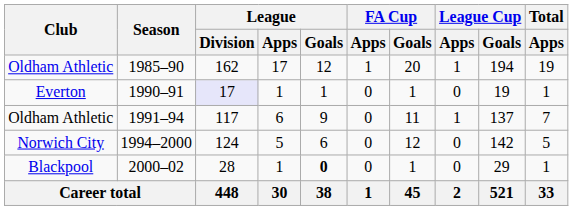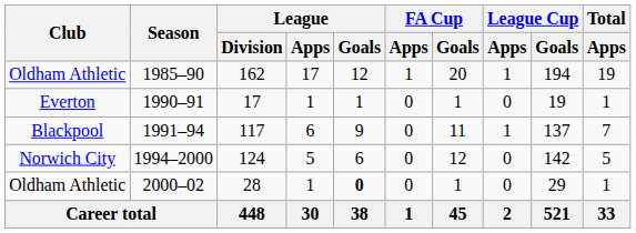 <table class="wikitable" style="text-align:center">
 <tr>
 <th rowspan="2">Club</th>
 <th rowspan="2">Season</th>
 <th colspan="3">League</th>
 <th colspan="2"><a href='#'>FA Cup</a></th>
 <th colspan="2"><a href='#'>League Cup</a></th>
 <th colspan="2">Total</th>
 </tr>
 <tr>
 <th>Division</th>
 <th>Apps</th>
 <th>Goals</th>
 <th>Apps</th>
 <th>Goals</th>
 <th>Apps</th>
 <th>Goals</th>
 <th>Apps</th>
 </tr>
 <tr>
 <td><a href='#'>Oldham Athletic</a></td>
 <td>1985–90</td>
 <td>162</td>
 <td>17</td>
 <td>12</td>
 <td>1</td>
 <td>20</td>
 <td>1</td>
 <td>194</td>
 <td>19</td>
 </tr>
 <tr>
 <td><a href='#'>Everton</a></td>
 <td>1990–91</td>
-<td style="background: lavender;">17</td>
+<td>17</td>
 <td>1</td>
 <td>1</td>
 <td>0</td>
 <td>1</td>
 <td>0</td>
 <td>19</td>
 <td>1</td>
 </tr>
 <tr>
-<td>Oldham Athletic</td>
+<td><a href='#'>Blackpool</a></td>
 <td>1991–94</td>
 <td>117</td>
 <td>6</td>
 <td>9</td>
 <td>0</td>
 <td>11</td>
 <td>1</td>
 <td>137</td>
 <td>7</td>
 </tr>
 <tr>
 <td><a href='#'>Norwich City</a></td>
 <td>1994–2000</td>
 <td>124</td>
 <td>5</td>
 <td>6</td>
 <td>0</td>
 <td>12</td>
 <td>0</td>
 <td>142</td>
 <td>5</td>
 </tr>
 <tr>
-<td><a href='#'>Blackpool</a></td>
+<td>Oldham Athletic</td>
 <td>2000–02</td>
 <td>28</td>
 <td>1</td>
 <td><strong>0</strong></td>
 <td>0</td>
 <td>1</td>
 <td>0</td>
 <td>29</td>
 <td>1</td>
 </tr>
 <tr>
 <th colspan="2">Career total</th>
 <th>448</th>
 <th>30</th>
 <th>38</th>
 <th>1</th>
 <th>45</th>
 <th>2</th>
 <th>521</th>
 <th>33</th>
 </tr>
 </table>
